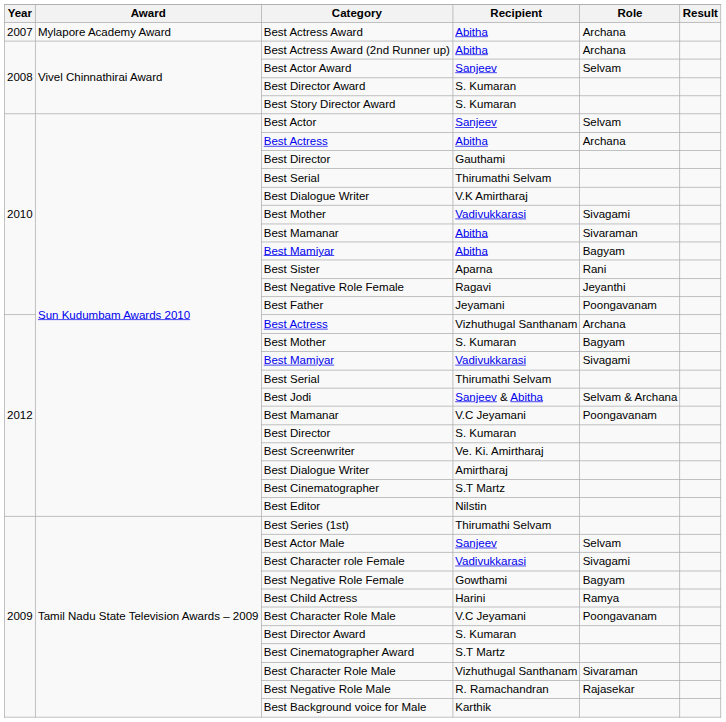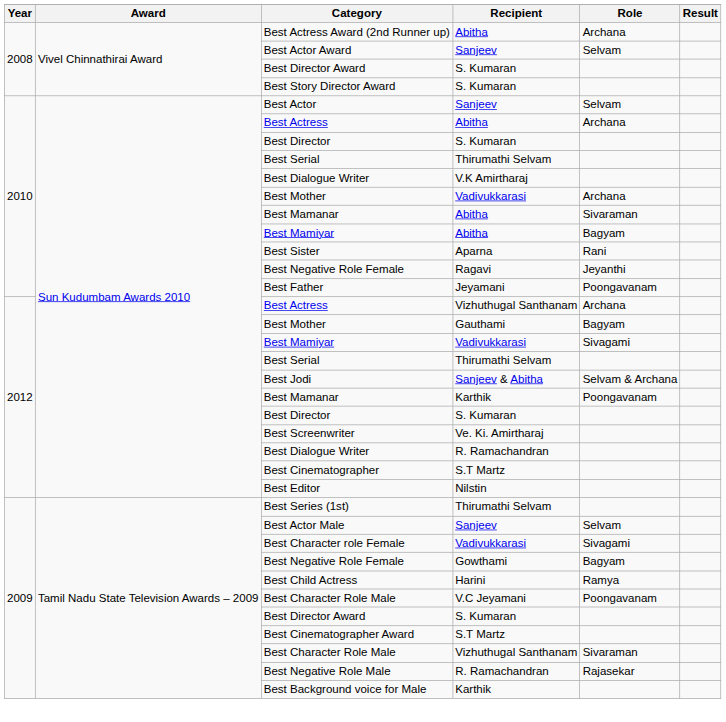 <table class="wikitable sortable">
 <tr style="text-align:center;">
 </tr>
 <tr>
 <th>Year</th>
 <th>Award</th>
 <th>Category</th>
 <th>Recipient</th>
 <th>Role</th>
 <th>Result</th>
-</tr>
-<tr>
-<td rowspan="1">2007</td>
-<td rowspan="1">Mylapore Academy Award </td>
-<td>Best Actress Award</td>
-<td><a href='#'>Abitha</a></td>
-<td>Archana</td>
-<td></td>
 </tr>
 <tr>
 <td rowspan="4">2008</td>
 <td rowspan="4">Vivel Chinnathirai Award </td>
 <td>Best Actress Award (2nd Runner up)</td>
 <td><a href='#'>Abitha</a></td>
 <td>Archana</td>
 <td></td>
 </tr>
 <tr>
 <td>Best Actor Award</td>
 <td><a href='#'>Sanjeev</a></td>
 <td>Selvam</td>
 <td></td>
 </tr>
 <tr>
 <td>Best Director Award</td>
 <td>S. Kumaran</td>
 <td></td>
 <td></td>
 </tr>
 <tr>
 <td>Best Story Director Award</td>
 <td>S. Kumaran</td>
 <td></td>
 <td></td>
 </tr>
 <tr>
 <td rowspan="11">2010</td>
 <td rowspan="22"><a href='#'>Sun Kudumbam Awards 2010</a></td>
 <td>Best Actor</td>
 <td><a href='#'>Sanjeev</a></td>
 <td>Selvam</td>
 <td></td>
 </tr>
 <tr>
 <td><a href='#'>Best Actress</a></td>
 <td><a href='#'>Abitha</a></td>
 <td>Archana</td>
 <td></td>
 </tr>
 <tr>
 <td>Best Director</td>
-<td>Gauthami</td>
+<td>S. Kumaran</td>
 <td></td>
 <td></td>
 </tr>
 <tr>
 <td>Best Serial</td>
 <td>Thirumathi Selvam</td>
 <td></td>
 <td></td>
 </tr>
 <tr>
 <td>Best Dialogue Writer</td>
 <td>V.K Amirtharaj</td>
 <td></td>
 <td></td>
 </tr>
 <tr>
 <td>Best Mother</td>
 <td><a href='#'>Vadivukkarasi</a></td>
-<td>Sivagami</td>
+<td>Archana</td>
 <td></td>
 </tr>
 <tr>
 <td>Best Mamanar</td>
 <td><a href='#'>Abitha</a></td>
 <td>Sivaraman</td>
 <td></td>
 </tr>
 <tr>
 <td><a href='#'>Best Mamiyar</a></td>
 <td><a href='#'>Abitha</a></td>
 <td>Bagyam</td>
 <td></td>
 </tr>
 <tr>
 <td>Best Sister</td>
 <td>Aparna</td>
 <td>Rani</td>
 <td></td>
 </tr>
 <tr>
 <td>Best Negative Role Female</td>
 <td>Ragavi</td>
 <td>Jeyanthi</td>
 <td></td>
 </tr>
 <tr>
 <td>Best Father</td>
 <td>Jeyamani</td>
 <td>Poongavanam</td>
 <td></td>
 </tr>
 <tr>
 <td rowspan="11">2012</td>
 <td><a href='#'>Best Actress</a></td>
 <td>Vizhuthugal Santhanam</td>
 <td>Archana</td>
 <td></td>
 </tr>
 <tr>
 <td>Best Mother</td>
-<td>S. Kumaran</td>
+<td>Gauthami</td>
 <td>Bagyam</td>
 <td></td>
 </tr>
 <tr>
 <td><a href='#'>Best Mamiyar</a></td>
 <td><a href='#'>Vadivukkarasi</a></td>
 <td>Sivagami</td>
 <td></td>
 </tr>
 <tr>
 <td>Best Serial</td>
 <td>Thirumathi Selvam</td>
 <td></td>
 <td></td>
 </tr>
 <tr>
 <td>Best Jodi</td>
 <td><a href='#'>Sanjeev</a> & <a href='#'>Abitha</a></td>
 <td>Selvam & Archana</td>
 <td></td>
 </tr>
 <tr>
 <td>Best Mamanar</td>
-<td>V.C Jeyamani</td>
+<td>Karthik</td>
 <td>Poongavanam</td>
 <td></td>
 </tr>
 <tr>
 <td>Best Director</td>
 <td>S. Kumaran</td>
 <td></td>
 <td></td>
 </tr>
 <tr>
 <td>Best Screenwriter</td>
 <td>Ve. Ki. Amirtharaj</td>
 <td></td>
 <td></td>
 </tr>
 <tr>
 <td>Best Dialogue Writer</td>
-<td>Amirtharaj</td>
+<td>R. Ramachandran</td>
 <td></td>
 <td></td>
 </tr>
 <tr>
 <td>Best Cinematographer</td>
 <td>S.T Martz</td>
 <td></td>
 <td></td>
 </tr>
 <tr>
 <td>Best Editor</td>
 <td>Nilstin</td>
 <td></td>
 <td></td>
 </tr>
 <tr>
 <td rowspan="13">2009</td>
 <td rowspan="15">Tamil Nadu State Television Awards – 2009</td>
 <td>Best Series (1st)</td>
 <td>Thirumathi Selvam</td>
 <td></td>
 <td></td>
 </tr>
 <tr>
 <td>Best Actor Male</td>
 <td><a href='#'>Sanjeev</a></td>
 <td>Selvam</td>
 <td></td>
 </tr>
 <tr>
 <td>Best Character role Female</td>
 <td><a href='#'>Vadivukkarasi</a></td>
 <td>Sivagami</td>
 <td></td>
 </tr>
 <tr>
 <td>Best Negative Role Female</td>
 <td>Gowthami</td>
 <td>Bagyam</td>
 <td></td>
 </tr>
 <tr>
 <td>Best Child Actress</td>
 <td>Harini</td>
 <td>Ramya</td>
 <td></td>
 </tr>
 <tr>
 <td>Best Character Role Male</td>
 <td>V.C Jeyamani</td>
 <td>Poongavanam</td>
 <td></td>
 </tr>
 <tr>
 <td>Best Director Award</td>
 <td>S. Kumaran</td>
 <td></td>
 <td></td>
 </tr>
 <tr>
 <td>Best Cinematographer Award</td>
 <td>S.T Martz</td>
 <td></td>
 <td></td>
 </tr>
 <tr>
 <td>Best Character Role Male</td>
 <td>Vizhuthugal Santhanam</td>
 <td>Sivaraman</td>
 <td></td>
 </tr>
 <tr>
 <td>Best Negative Role Male</td>
 <td>R. Ramachandran</td>
 <td>Rajasekar</td>
 <td></td>
 </tr>
 <tr>
 <td>Best Background voice for Male</td>
 <td>Karthik</td>
 <td></td>
 <td></td>
 </tr>
 </table>
